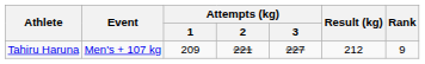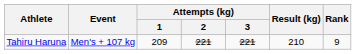 <table class=wikitable style="font-size:90%">
 <tr>
 <th rowspan=2>Athlete</th>
 <th rowspan=2>Event</th>
 <th colspan=3>Attempts (kg)</th>
 <th rowspan=2>Result (kg)</th>
 <th rowspan=2>Rank</th>
 </tr>
 <tr>
 <th width="60">1</th>
 <th width="60">2</th>
 <th width="60">3</th>
 </tr>
 <tr align=center>
 <td align=left><a href='#'>Tahiru Haruna</a></td>
 <td align=left><a href='#'>Men's + 107 kg</a></td>
 <td>209</td>
 <td><s>221</s></td>
-<td><s>227</s></td>
-<td>212</td>
+<td><s>221</s></td>
+<td>210</td>
 <td>9</td>
 </tr>
 </table>
